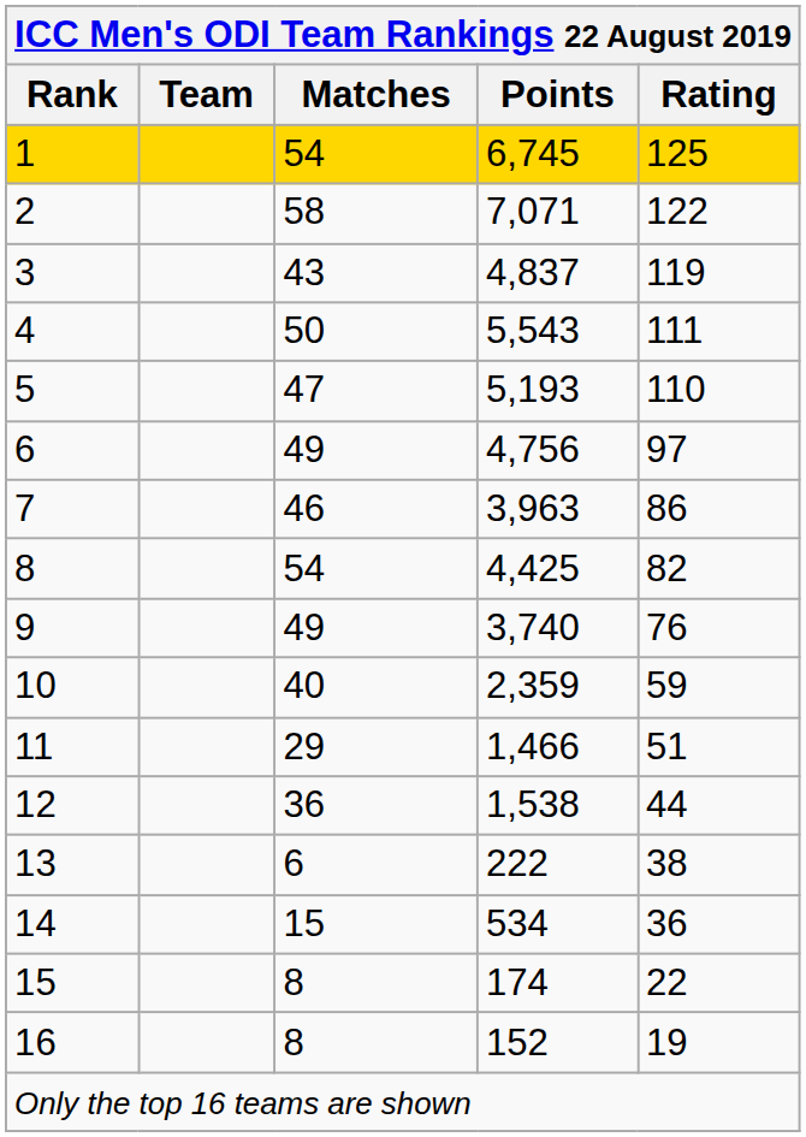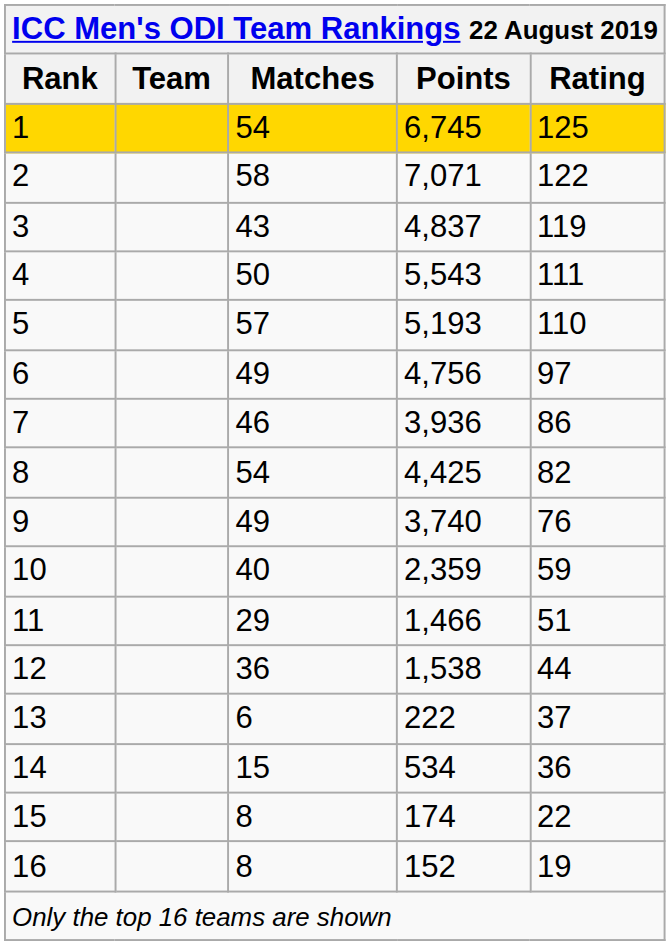 <table class="wikitable" style="white-space:nowrap">
 <tr>
 <th colspan="5"><a href='#'>ICC Men's ODI Team Rankings</a> <small>22 August 2019</small></th>
 </tr>
 <tr>
 <th>Rank</th>
 <th>Team</th>
 <th>Matches</th>
 <th>Points</th>
 <th>Rating</th>
 </tr>
 <tr style="background:gold">
 <td>1</td>
 <td style="text-align:left;"></td>
 <td>54</td>
 <td>6,745</td>
 <td>125</td>
 </tr>
 <tr>
 <td>2</td>
 <td style="text-align:left;"></td>
 <td>58</td>
 <td>7,071</td>
 <td>122</td>
 </tr>
 <tr>
 <td>3</td>
 <td style="text-align:left;"></td>
 <td>43</td>
 <td>4,837</td>
 <td>119</td>
 </tr>
 <tr>
 <td>4</td>
 <td style="text-align:left;"></td>
 <td>50</td>
 <td>5,543</td>
 <td>111</td>
 </tr>
 <tr>
 <td>5</td>
 <td style="text-align:left;"></td>
-<td>47</td>
+<td>57</td>
 <td>5,193</td>
 <td>110</td>
 </tr>
 <tr>
 <td>6</td>
 <td style="text-align:left;"></td>
 <td>49</td>
 <td>4,756</td>
 <td>97</td>
 </tr>
 <tr>
 <td>7</td>
 <td style="text-align:left;"></td>
 <td>46</td>
-<td>3,963</td>
+<td>3,936</td>
 <td>86</td>
 </tr>
 <tr>
 <td>8</td>
 <td style="text-align:left;"></td>
 <td>54</td>
 <td>4,425</td>
 <td>82</td>
 </tr>
 <tr>
 <td>9</td>
 <td style="text-align:left;"></td>
 <td>49</td>
 <td>3,740</td>
 <td>76</td>
 </tr>
 <tr>
 <td>10</td>
 <td style="text-align:left;"></td>
 <td>40</td>
 <td>2,359</td>
 <td>59</td>
 </tr>
 <tr>
 <td>11</td>
 <td style="text-align:left;"></td>
 <td>29</td>
 <td>1,466</td>
 <td>51</td>
 </tr>
 <tr>
 <td>12</td>
 <td style="text-align:left;"></td>
 <td>36</td>
 <td>1,538</td>
 <td>44</td>
 </tr>
 <tr>
 <td>13</td>
 <td style="text-align:left;"></td>
 <td>6</td>
 <td>222</td>
-<td>38</td>
+<td>37</td>
 </tr>
 <tr>
 <td>14</td>
 <td style="text-align:left;"></td>
 <td>15</td>
 <td>534</td>
 <td>36</td>
 </tr>
 <tr>
 <td>15</td>
 <td style="text-align:left;"></td>
 <td>8</td>
 <td>174</td>
 <td>22</td>
 </tr>
 <tr>
 <td>16</td>
 <td style="text-align:left;"></td>
 <td>8</td>
 <td>152</td>
 <td>19</td>
 </tr>
 <tr>
 <td colspan="5"><small><em>Only the top 16 teams are shown</em></small></td>
 </tr>
 </table>
